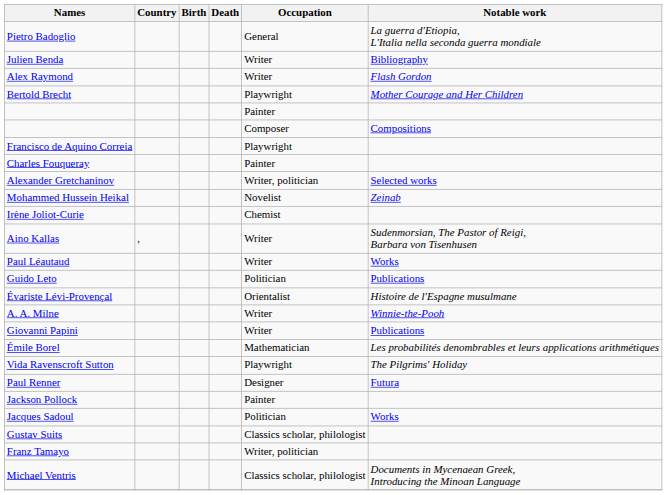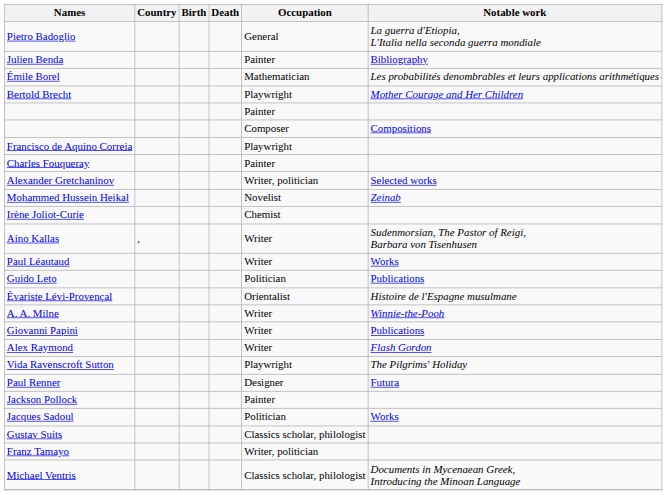 <table class="wikitable sortable" border="1" style="border-spacing:0; style="width:100%;">
 <tr>
 <th>Names</th>
 <th>Country</th>
 <th>Birth</th>
 <th>Death</th>
 <th>Occupation</th>
 <th>Notable work</th>
 </tr>
 <tr>
 <td><a href='#'>Pietro Badoglio</a></td>
 <td></td>
 <td></td>
 <td></td>
 <td>General</td>
 <td><em>La guerra d'Etiopia</em>,<br><em>L'Italia nella seconda guerra mondiale</em></td>
 </tr>
 <tr>
 <td><a href='#'>Julien Benda</a></td>
 <td></td>
 <td></td>
 <td></td>
-<td>Writer</td>
+<td>Painter</td>
 <td><a href='#'>Bibliography</a></td>
 </tr>
 <tr>
-<td><a href='#'>Alex Raymond</a></td>
+<td><a href='#'>Émile Borel</a></td>
 <td></td>
 <td></td>
 <td></td>
-<td>Writer</td>
-<td><em><a href='#'>Flash Gordon</a></em></td>
+<td>Mathematician</td>
+<td><em>Les probabilités denombrables et leurs applications arithmétiques</em></td>
 </tr>
 <tr>
 <td><a href='#'>Bertold Brecht</a></td>
 <td></td>
 <td></td>
 <td></td>
 <td>Playwright</td>
 <td><em><a href='#'>Mother Courage and Her Children</a></em></td>
 </tr>
 <tr>
 <td></td>
 <td></td>
 <td></td>
 <td></td>
 <td>Painter</td>
 <td></td>
 </tr>
 <tr>
 <td></td>
 <td></td>
 <td></td>
 <td></td>
 <td>Composer</td>
 <td><a href='#'>Compositions</a></td>
 </tr>
 <tr>
 <td><a href='#'>Francisco de Aquino Correia</a></td>
 <td></td>
 <td></td>
 <td></td>
 <td>Playwright</td>
 <td></td>
 </tr>
 <tr>
 <td><a href='#'>Charles Fouqueray</a></td>
 <td></td>
 <td></td>
 <td></td>
 <td>Painter</td>
 <td></td>
 </tr>
 <tr>
 <td><a href='#'>Alexander Gretchaninov</a></td>
 <td></td>
 <td></td>
 <td></td>
 <td>Writer, politician</td>
 <td><a href='#'>Selected works</a></td>
 </tr>
 <tr>
 <td><a href='#'>Mohammed Hussein Heikal</a></td>
 <td></td>
 <td></td>
 <td></td>
 <td>Novelist</td>
 <td><em><a href='#'>Zeinab</a></em></td>
 </tr>
 <tr>
 <td><a href='#'>Irène Joliot-Curie</a></td>
 <td></td>
 <td></td>
 <td></td>
 <td>Chemist</td>
 <td></td>
 </tr>
 <tr>
 <td><a href='#'>Aino Kallas</a></td>
 <td>,<br></td>
 <td></td>
 <td></td>
 <td>Writer</td>
 <td><em>Sudenmorsian</em>, <em>The Pastor of Reigi</em>,<br><em>Barbara von Tisenhusen</em></td>
 </tr>
 <tr>
 <td><a href='#'>Paul Léautaud</a></td>
 <td></td>
 <td></td>
 <td></td>
 <td>Writer</td>
 <td><a href='#'>Works</a></td>
 </tr>
 <tr>
 <td><a href='#'>Guido Leto</a></td>
 <td></td>
 <td></td>
 <td></td>
 <td>Politician</td>
 <td><a href='#'>Publications</a></td>
 </tr>
 <tr>
 <td><a href='#'>Évariste Lévi-Provençal</a></td>
 <td></td>
 <td></td>
 <td></td>
 <td>Orientalist</td>
 <td><em>Histoire de l'Espagne musulmane</em></td>
 </tr>
 <tr>
 <td><a href='#'>A. A. Milne</a></td>
 <td></td>
 <td></td>
 <td></td>
 <td>Writer</td>
 <td><em><a href='#'>Winnie-the-Pooh</a></em></td>
 </tr>
 <tr>
 <td><a href='#'>Giovanni Papini</a></td>
 <td></td>
 <td></td>
 <td></td>
 <td>Writer</td>
 <td><a href='#'>Publications</a></td>
 </tr>
 <tr>
-<td><a href='#'>Émile Borel</a></td>
+<td><a href='#'>Alex Raymond</a></td>
 <td></td>
 <td></td>
 <td></td>
-<td>Mathematician</td>
-<td><em>Les probabilités denombrables et leurs applications arithmétiques</em></td>
+<td>Writer</td>
+<td><em><a href='#'>Flash Gordon</a></em></td>
 </tr>
 <tr>
 <td><a href='#'>Vida Ravenscroft Sutton</a></td>
 <td></td>
 <td></td>
 <td></td>
 <td>Playwright</td>
 <td><em>The Pilgrims' Holiday</em></td>
 </tr>
 <tr>
 <td><a href='#'>Paul Renner</a></td>
 <td></td>
 <td></td>
 <td></td>
 <td>Designer</td>
 <td><a href='#'>Futura</a></td>
 </tr>
 <tr>
 <td><a href='#'>Jackson Pollock</a></td>
 <td></td>
 <td></td>
 <td></td>
 <td>Painter</td>
 <td></td>
 </tr>
 <tr>
 <td><a href='#'>Jacques Sadoul</a></td>
 <td></td>
 <td></td>
 <td></td>
 <td>Politician</td>
 <td><a href='#'>Works</a></td>
 </tr>
 <tr>
 <td><a href='#'>Gustav Suits</a></td>
 <td></td>
 <td></td>
 <td></td>
 <td>Classics scholar, philologist</td>
 <td></td>
 </tr>
 <tr>
 <td><a href='#'>Franz Tamayo</a></td>
 <td></td>
 <td></td>
 <td></td>
 <td>Writer, politician</td>
 <td></td>
 </tr>
 <tr>
 <td><a href='#'>Michael Ventris</a></td>
 <td></td>
 <td></td>
 <td></td>
 <td>Classics scholar, philologist</td>
 <td><em>Documents in Mycenaean Greek</em>,<br><em>Introducing the Minoan Language</em></td>
 </tr>
 <tr>
 </tr>
 </table>
